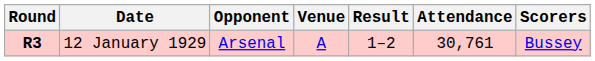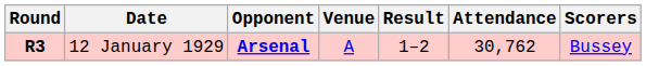 <table class="wikitable" style="font-size:100%; text-align:center">
 <tr>
 <th>Round</th>
 <th>Date</th>
 <th>Opponent</th>
 <th>Venue</th>
 <th>Result</th>
 <th>Attendance</th>
 <th>Scorers</th>
 </tr>
 <tr style="background-color: #FFCCCC;">
 <td><strong>R3</strong></td>
 <td>12 January 1929</td>
-<td><a href='#'>Arsenal</a></td>
+<td><strong><a href='#'>Arsenal</a></strong></td>
 <td><a href='#'>A</a></td>
 <td>1–2</td>
-<td>30,761</td>
+<td>30,762</td>
 <td><a href='#'>Bussey</a></td>
 </tr>
 </table>
